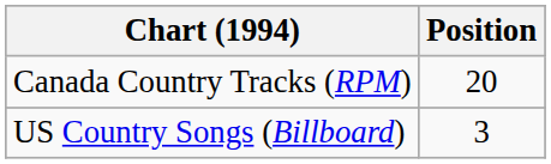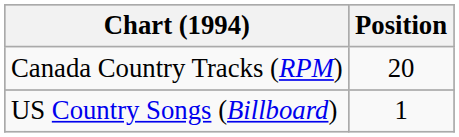 <table class="wikitable sortable">
 <tr>
 <th scope="col">Chart (1994)</th>
 <th scope="col">Position</th>
 </tr>
 <tr>
 <td>Canada Country Tracks (<em><a href='#'>RPM</a></em>)</td>
 <td align="center">20</td>
 </tr>
 <tr>
 <td>US <a href='#'>Country Songs</a> (<em><a href='#'>Billboard</a></em>)</td>
-<td align="center">3</td>
+<td align="center">1</td>
 </tr>
 </table>
